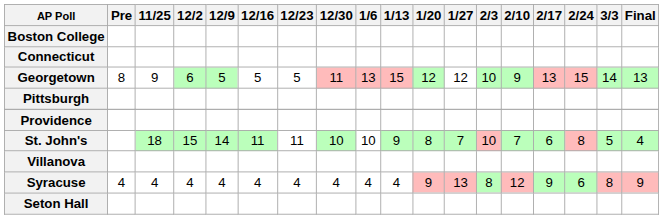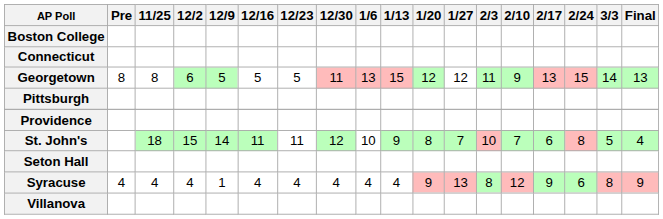 <table class="wikitable" style="white-space:nowrap;font-size:90%;">
 <tr>
 <th><small>AP Poll</small></th>
 <th>Pre</th>
 <th>11/25</th>
 <th>12/2</th>
 <th>12/9</th>
 <th>12/16</th>
 <th>12/23</th>
 <th>12/30</th>
 <th>1/6</th>
 <th>1/13</th>
 <th>1/20</th>
 <th>1/27</th>
 <th>2/3</th>
 <th>2/10</th>
 <th>2/17</th>
 <th>2/24</th>
 <th>3/3</th>
 <th>Final</th>
 </tr>
 <tr style="text-align:center;">
 <th style="text-align:left;">Boston College</th>
 <td style="background:#fff;"></td>
 <td style="background:#fff;"></td>
 <td style="background:#fff;"></td>
 <td style="background:#fff;"></td>
 <td style="background:#fff;"></td>
 <td style="background:#fff;"></td>
 <td style="background:#fff;"></td>
 <td style="background:#fff;"></td>
 <td style="background:#fff;"></td>
 <td style="background:#fff;"></td>
 <td style="background:#fff;"></td>
 <td style="background:#fff;"></td>
 <td style="background:#fff;"></td>
 <td style="background:#fff;"></td>
 <td style="background:#fff;"></td>
 <td style="background:#fff;"></td>
 <td style="background:#fff;"></td>
 </tr>
 <tr style="text-align:center;">
 <th>Connecticut</th>
 <td style="background:#fff;"></td>
 <td style="background:#fff;"></td>
 <td style="background:#fff;"></td>
 <td style="background:#fff;"></td>
 <td style="background:#fff;"></td>
 <td style="background:#fff;"></td>
 <td style="background:#fff;"></td>
 <td style="background:#fff;"></td>
 <td style="background:#fff;"></td>
 <td style="background:#fff;"></td>
 <td style="background:#fff;"></td>
 <td style="background:#fff;"></td>
 <td style="background:#fff;"></td>
 <td style="background:#fff;"></td>
 <td style="background:#fff;"></td>
 <td style="background:#fff;"></td>
 <td style="background:#fff;"></td>
 </tr>
 <tr style="text-align:center;">
 <th>Georgetown</th>
 <td style="background:#fff;">8</td>
-<td style="background:#fff;">9</td>
+<td style="background:#fff;">8</td>
 <td style="background:#bfb;">6</td>
 <td style="background:#bfb;">5</td>
 <td style="background:#fff;">5</td>
 <td style="background:#fff;">5</td>
 <td style="background:#fbb;">11</td>
 <td style="background:#fbb;">13</td>
 <td style="background:#fbb;">15</td>
 <td style="background:#bfb;">12</td>
 <td style="background:#fff;">12</td>
-<td style="background:#bfb;">10</td>
+<td style="background:#bfb;">11</td>
 <td style="background:#bfb;">9</td>
 <td style="background:#fbb;">13</td>
 <td style="background:#fbb;">15</td>
 <td style="background:#bfb;">14</td>
 <td style="background:#bfb;">13</td>
 </tr>
 <tr style="text-align:center;">
 <th>Pittsburgh</th>
 <td style="background:#fff;"></td>
 <td style="background:#fff;"></td>
 <td style="background:#fff;"></td>
 <td style="background:#fff;"></td>
 <td style="background:#fff;"></td>
 <td style="background:#fff;"></td>
 <td style="background:#fff;"></td>
 <td style="background:#fff;"></td>
 <td style="background:#fff;"></td>
 <td style="background:#fff;"></td>
 <td style="background:#fff;"></td>
 <td style="background:#fff;"></td>
 <td style="background:#fff;"></td>
 <td style="background:#fff;"></td>
 <td style="background:#fff;"></td>
 <td style="background:#fff;"></td>
 <td style="background:#fff;"></td>
 </tr>
 <tr style="text-align:center;">
 </tr>
 <tr style="text-align:center;">
 <th>Providence</th>
 <td style="background:#fff;"></td>
 <td style="background:#fff;"></td>
 <td style="background:#fff;"></td>
 <td style="background:#fff;"></td>
 <td style="background:#fff;"></td>
 <td style="background:#fff;"></td>
 <td style="background:#fff;"></td>
 <td style="background:#fff;"></td>
 <td style="background:#fff;"></td>
 <td style="background:#fff;"></td>
 <td style="background:#fff;"></td>
 <td style="background:#fff;"></td>
 <td style="background:#fff;"></td>
 <td style="background:#fff;"></td>
 <td style="background:#fff;"></td>
 <td style="background:#fff;"></td>
 <td style="background:#fff;"></td>
 </tr>
 <tr style="text-align:center;">
 <th>St. John's</th>
 <td style="background:#fff;"></td>
 <td style="background:#bfb;">18</td>
 <td style="background:#bfb;">15</td>
 <td style="background:#bfb;">14</td>
 <td style="background:#bfb;">11</td>
 <td style="background:#fff;">11</td>
-<td style="background:#bfb;">10</td>
+<td style="background:#bfb;">12</td>
 <td style="background:#fff;">10</td>
 <td style="background:#bfb;">9</td>
 <td style="background:#bfb;">8</td>
 <td style="background:#bfb;">7</td>
 <td style="background:#fbb;">10</td>
 <td style="background:#bfb;">7</td>
 <td style="background:#bfb;">6</td>
 <td style="background:#fbb;">8</td>
 <td style="background:#bfb;">5</td>
 <td style="background:#bfb;">4</td>
 </tr>
 <tr style="text-align:center;">
-<th>Villanova</th>
+<th>Seton Hall</th>
 <td style="background:#fff;"></td>
 <td style="background:#fff;"></td>
 <td style="background:#fff;"></td>
 <td style="background:#fff;"></td>
 <td style="background:#fff;"></td>
 <td style="background:#fff;"></td>
 <td style="background:#fff;"></td>
 <td style="background:#fff;"></td>
 <td style="background:#fff;"></td>
 <td style="background:#fff;"></td>
 <td style="background:#fff;"></td>
 <td style="background:#fff;"></td>
 <td style="background:#fff;"></td>
 <td style="background:#fff;"></td>
 <td style="background:#fff;"></td>
 <td style="background:#fff;"></td>
 <td style="background:#fff;"></td>
 </tr>
 <tr style="text-align:center;">
 <th>Syracuse</th>
 <td style="background:#fff;">4</td>
 <td style="background:#fff;">4</td>
 <td style="background:#fff;">4</td>
-<td style="background:#fff;">4</td>
+<td style="background:#fff;">1</td>
 <td style="background:#fff;">4</td>
 <td style="background:#fff;">4</td>
 <td style="background:#fff;">4</td>
 <td style="background:#fff;">4</td>
 <td style="background:#fff;">4</td>
 <td style="background:#fbb;">9</td>
 <td style="background:#fbb;">13</td>
 <td style="background:#bfb;">8</td>
 <td style="background:#fbb;">12</td>
 <td style="background:#bfb;">9</td>
 <td style="background:#bfb;">6</td>
 <td style="background:#fbb;">8</td>
 <td style="background:#fbb;">9</td>
 </tr>
 <tr style="text-align:center;">
-<th>Seton Hall</th>
+<th>Villanova</th>
 <td style="background:#fff;"></td>
 <td style="background:#fff;"></td>
 <td style="background:#fff;"></td>
 <td style="background:#fff;"></td>
 <td style="background:#fff;"></td>
 <td style="background:#fff;"></td>
 <td style="background:#fff;"></td>
 <td style="background:#fff;"></td>
 <td style="background:#fff;"></td>
 <td style="background:#fff;"></td>
 <td style="background:#fff;"></td>
 <td style="background:#fff;"></td>
 <td style="background:#fff;"></td>
 <td style="background:#fff;"></td>
 <td style="background:#fff;"></td>
 <td style="background:#fff;"></td>
 <td style="background:#fff;"></td>
 </tr>
 </table>
